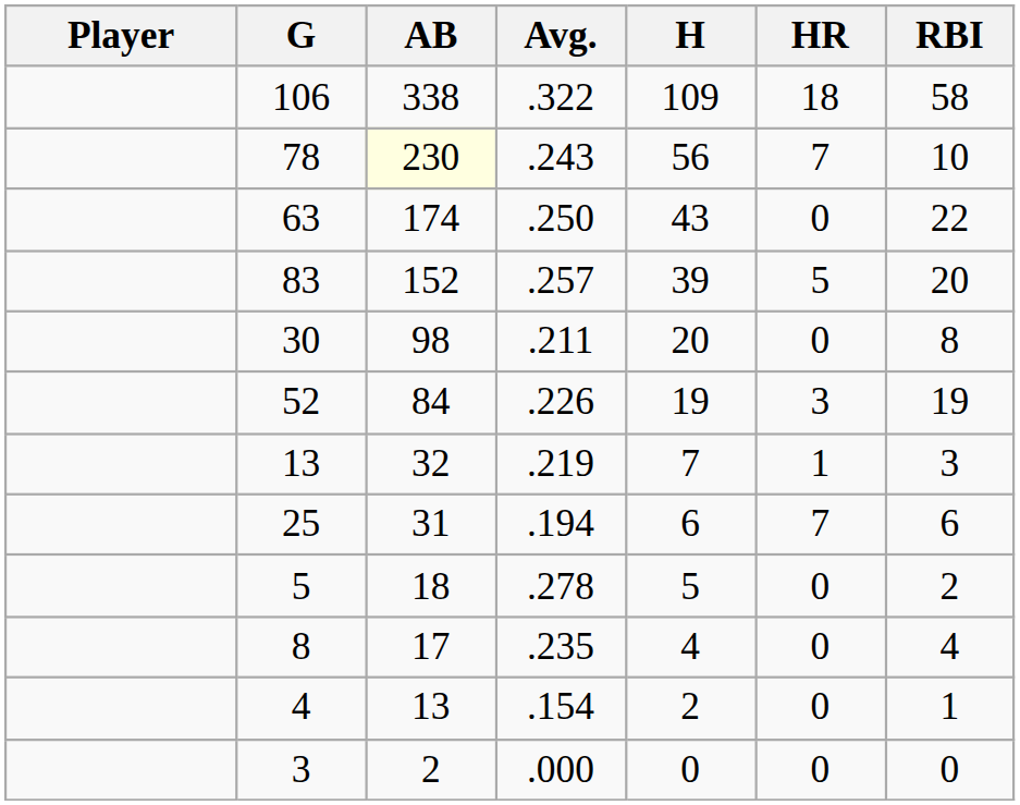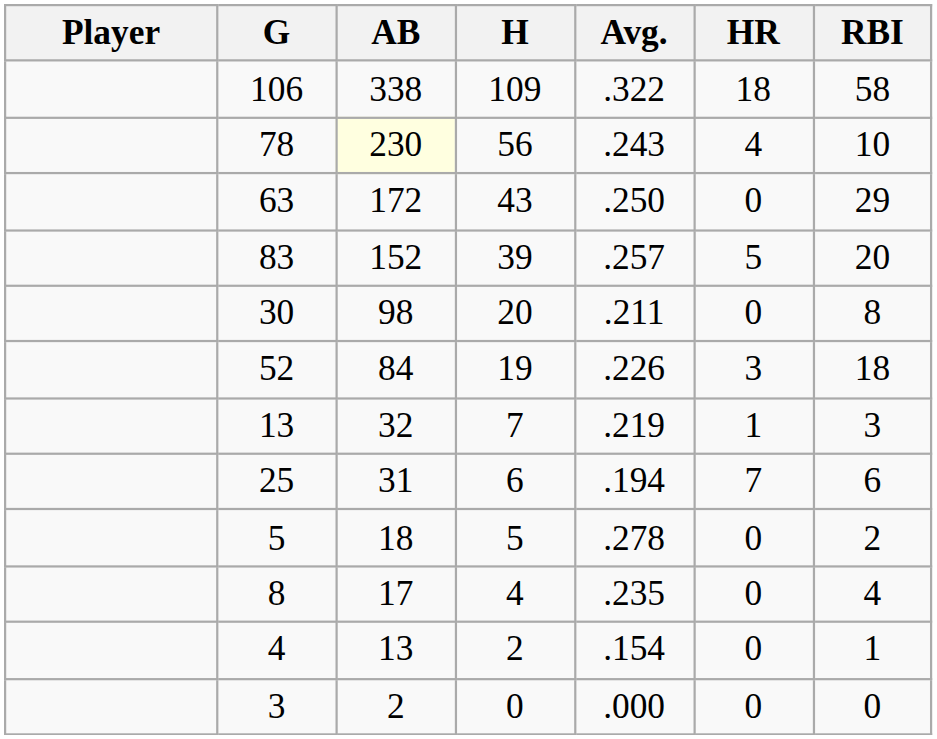 <table class="wikitable sortable">
 <tr>
 <th bgcolor="#DDDDFF" width="16%">Player</th>
 <th bgcolor="#DDDDFF" width="9%">G</th>
 <th bgcolor="#DDDDFF" width="9%">AB</th>
+<th bgcolor="#DDDDFF" width="9%">H</th>
 <th bgcolor="#DDDDFF" width="9%">Avg.</th>
-<th bgcolor="#DDDDFF" width="9%">H</th>
 <th bgcolor="#DDDDFF" width="9%">HR</th>
 <th bgcolor="#DDDDFF" width="9%">RBI</th>
 </tr>
 <tr align="center">
 <td></td>
 <td>106</td>
 <td>338</td>
+<td>109</td>
 <td>.322</td>
-<td>109</td>
 <td>18</td>
 <td>58</td>
 </tr>
 <tr align="center">
 <td></td>
 <td>78</td>
 <td style="background: lightyellow;">230</td>
+<td>56</td>
 <td>.243</td>
-<td>56</td>
-<td>7</td>
+<td>4</td>
 <td>10</td>
 </tr>
 <tr align="center">
 <td></td>
 <td>63</td>
-<td>174</td>
+<td>172</td>
+<td>43</td>
 <td>.250</td>
-<td>43</td>
 <td>0</td>
-<td>22</td>
+<td>29</td>
 </tr>
 <tr align="center">
 <td></td>
 <td>83</td>
 <td>152</td>
+<td>39</td>
 <td>.257</td>
-<td>39</td>
 <td>5</td>
 <td>20</td>
 </tr>
 <tr align="center">
 <td></td>
 <td>30</td>
 <td>98</td>
+<td>20</td>
 <td>.211</td>
-<td>20</td>
 <td>0</td>
 <td>8</td>
 </tr>
 <tr align="center">
 <td></td>
 <td>52</td>
 <td>84</td>
+<td>19</td>
 <td>.226</td>
-<td>19</td>
 <td>3</td>
-<td>19</td>
+<td>18</td>
 </tr>
 <tr align="center">
 <td></td>
 <td>13</td>
 <td>32</td>
+<td>7</td>
 <td>.219</td>
-<td>7</td>
 <td>1</td>
 <td>3</td>
 </tr>
 <tr align="center">
 <td></td>
 <td>25</td>
 <td>31</td>
+<td>6</td>
 <td>.194</td>
-<td>6</td>
 <td>7</td>
 <td>6</td>
 </tr>
 <tr align="center">
 <td></td>
 <td>5</td>
 <td>18</td>
+<td>5</td>
 <td>.278</td>
-<td>5</td>
 <td>0</td>
 <td>2</td>
 </tr>
 <tr align="center">
 <td></td>
 <td>8</td>
 <td>17</td>
+<td>4</td>
 <td>.235</td>
-<td>4</td>
 <td>0</td>
 <td>4</td>
 </tr>
 <tr align="center">
 <td></td>
 <td>4</td>
 <td>13</td>
+<td>2</td>
 <td>.154</td>
-<td>2</td>
 <td>0</td>
 <td>1</td>
 </tr>
 <tr align="center">
 <td></td>
 <td>3</td>
 <td>2</td>
+<td>0</td>
 <td>.000</td>
-<td>0</td>
 <td>0</td>
 <td>0</td>
 </tr>
 </table>
